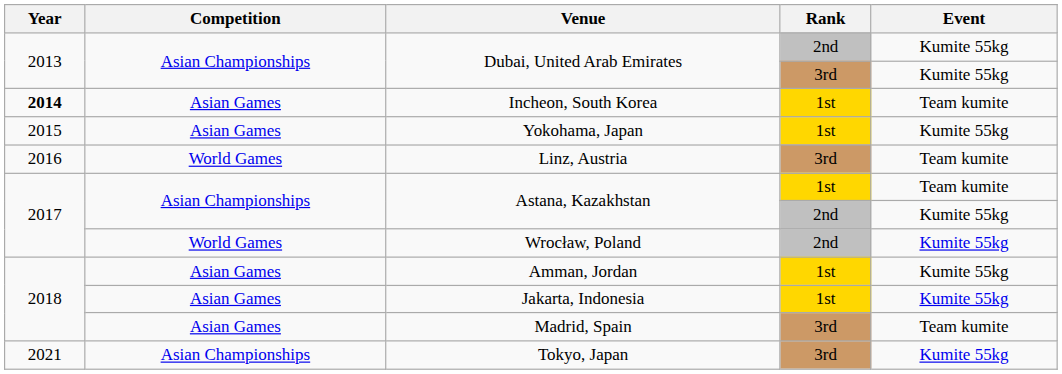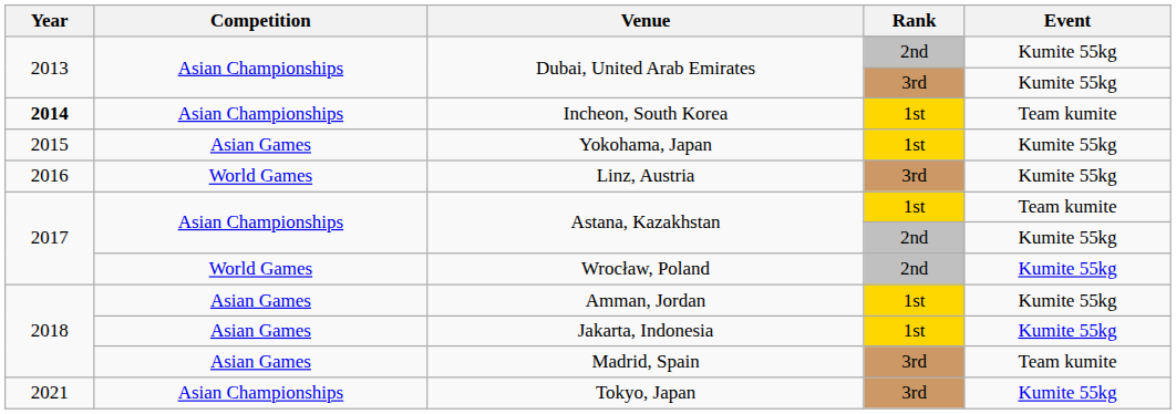 <table class="wikitable sortable" width=45% style="font-size:90%; text-align:center;">
 <tr>
 <th>Year</th>
 <th>Competition</th>
 <th>Venue</th>
 <th>Rank</th>
 <th>Event</th>
 </tr>
 <tr>
 <td rowspan=2>2013</td>
 <td rowspan=2><a href='#'>Asian Championships</a></td>
 <td rowspan=2>Dubai, United Arab Emirates</td>
 <td bgcolor="silver">2nd</td>
 <td>Kumite 55kg</td>
 </tr>
 <tr>
 <td bgcolor="cc9966">3rd</td>
 <td>Kumite 55kg</td>
 </tr>
 <tr>
 <td><strong>2014</strong></td>
-<td><a href='#'>Asian Games</a></td>
+<td><a href='#'>Asian Championships</a></td>
 <td>Incheon, South Korea</td>
 <td bgcolor="gold">1st</td>
 <td>Team kumite</td>
 </tr>
 <tr>
 <td>2015</td>
 <td><a href='#'>Asian Games</a></td>
 <td>Yokohama, Japan</td>
 <td bgcolor="gold">1st</td>
 <td>Kumite 55kg</td>
 </tr>
 <tr>
 <td>2016</td>
 <td><a href='#'>World Games</a></td>
 <td>Linz, Austria</td>
 <td bgcolor="cc9966">3rd</td>
-<td>Team kumite</td>
+<td>Kumite 55kg</td>
 </tr>
 <tr>
 <td rowspan=3>2017</td>
 <td rowspan=2><a href='#'>Asian Championships</a></td>
 <td rowspan=2>Astana, Kazakhstan</td>
 <td bgcolor="gold">1st</td>
 <td>Team kumite</td>
 </tr>
 <tr>
 <td bgcolor="silver">2nd</td>
 <td>Kumite 55kg</td>
 </tr>
 <tr>
 <td><a href='#'>World Games</a></td>
 <td>Wrocław, Poland</td>
 <td bgcolor="silver">2nd</td>
 <td><a href='#'>Kumite 55kg</a></td>
 </tr>
 <tr>
 <td rowspan=3>2018</td>
 <td><a href='#'>Asian Games</a></td>
 <td>Amman, Jordan</td>
 <td bgcolor="gold">1st</td>
 <td>Kumite 55kg</td>
 </tr>
 <tr>
 <td><a href='#'>Asian Games</a></td>
 <td>Jakarta, Indonesia</td>
 <td bgcolor="gold">1st</td>
 <td><a href='#'>Kumite 55kg</a></td>
 </tr>
 <tr>
 <td><a href='#'>Asian Games</a></td>
 <td>Madrid, Spain</td>
 <td bgcolor="cc9966">3rd</td>
 <td>Team kumite</td>
 </tr>
 <tr>
 <td>2021</td>
 <td><a href='#'>Asian Championships</a></td>
 <td>Tokyo, Japan</td>
 <td bgcolor="cc9966">3rd</td>
 <td><a href='#'>Kumite 55kg</a></td>
 </tr>
 </table>
